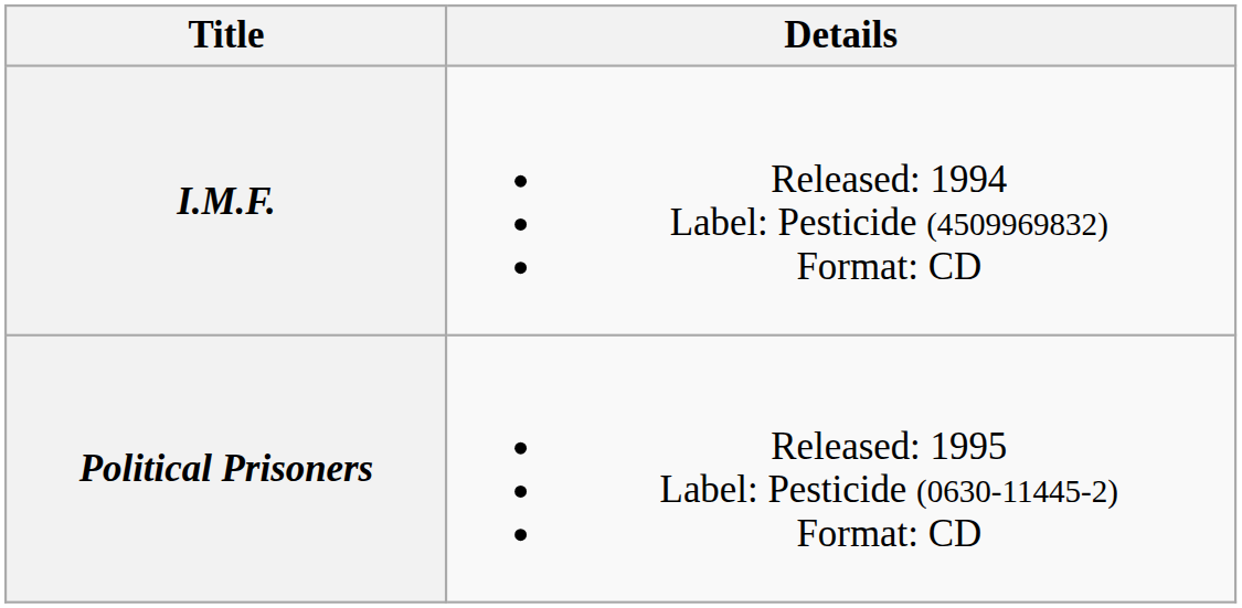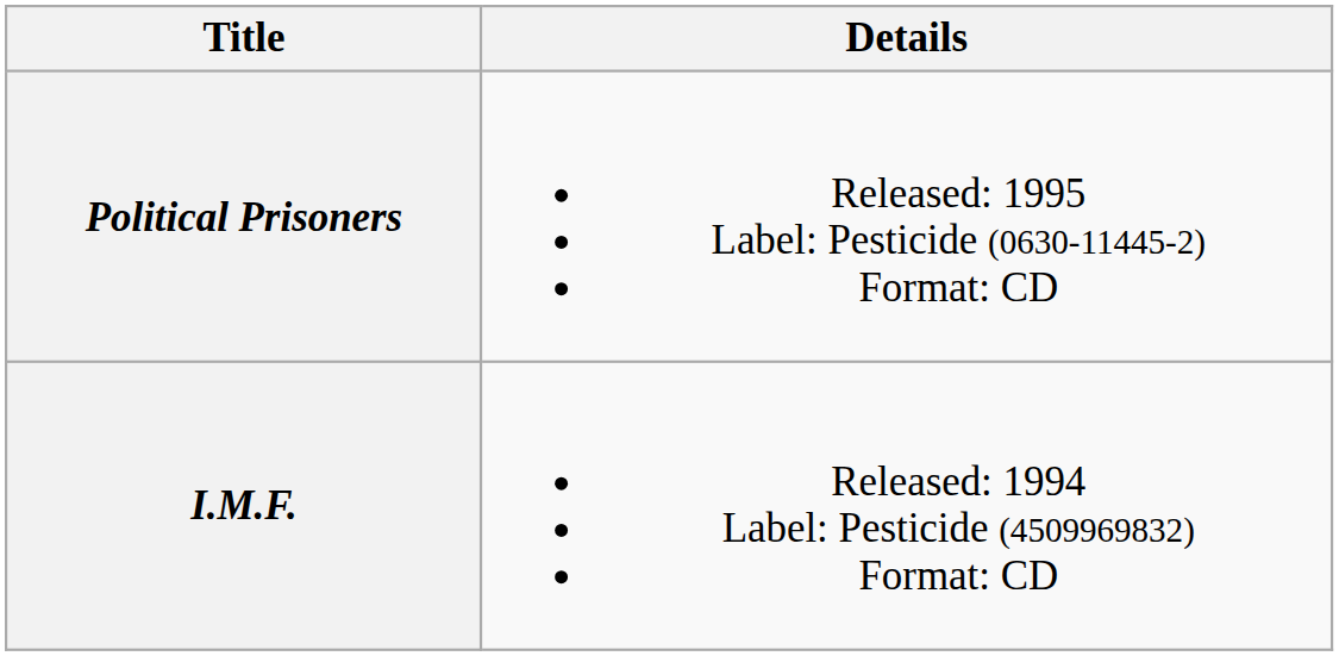 <table class="wikitable plainrowheaders" style="text-align:center;" border="1">
 <tr>
 <th scope="col" style="width:11em;">Title</th>
 <th scope="col" style="width:20em;">Details</th>
 </tr>
 <tr>
+<th scope="row"><em>Political Prisoners</em></th>
+<td><br><ul><li>Released: 1995</li><li>Label: Pesticide <small>(0630-11445-2)</small></li><li>Format: CD</li></ul></td>
+</tr>
+<tr>
 <th scope="row"><em>I.M.F.</em></th>
 <td><br><ul><li>Released: 1994</li><li>Label: Pesticide <small>(4509969832)</small></li><li>Format: CD</li></ul></td>
 </tr>
-<tr>
-<th scope="row"><em>Political Prisoners</em></th>
-<td><br><ul><li>Released: 1995</li><li>Label: Pesticide <small>(0630-11445-2)</small></li><li>Format: CD</li></ul></td>
-</tr>
 </table>
